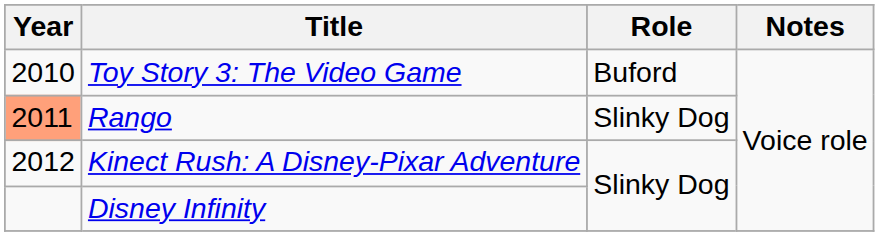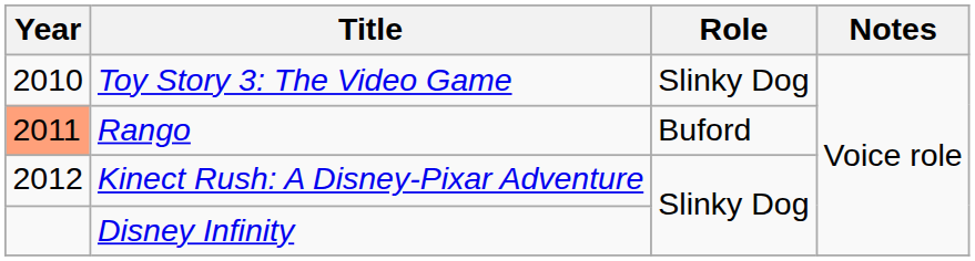 <table class="wikitable plainrowheaders sortable">
 <tr>
 <th>Year</th>
 <th>Title</th>
 <th>Role</th>
 <th scope="col" class="unsortable">Notes</th>
 </tr>
 <tr>
 <td>2010</td>
 <td><em><a href='#'>Toy Story 3: The Video Game</a></em></td>
-<td>Buford</td>
+<td>Slinky Dog</td>
 <td rowspan=4>Voice role</td>
 </tr>
 <tr>
 <td style="background: lightsalmon;">2011</td>
 <td><em><a href='#'>Rango</a></em></td>
-<td>Slinky Dog</td>
+<td>Buford</td>
 </tr>
 <tr>
 <td>2012</td>
 <td><em><a href='#'>Kinect Rush: A Disney-Pixar Adventure</a></em></td>
 <td rowspan="2">Slinky Dog</td>
 </tr>
 <tr>
 <td></td>
 <td><em><a href='#'>Disney Infinity</a></em></td>
 </tr>
 </table>
